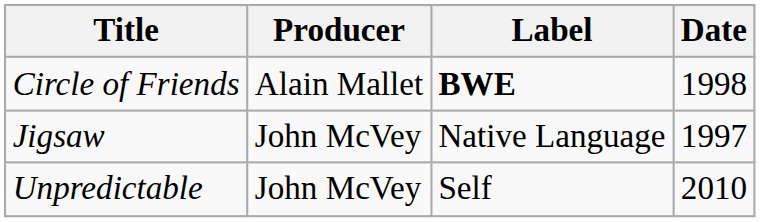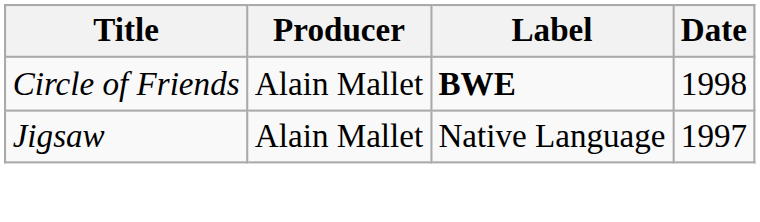 <table class="wikitable">
 <tr>
 <th>Title</th>
 <th>Producer</th>
 <th>Label</th>
 <th>Date</th>
 </tr>
 <tr>
 <td><em>Circle of Friends</em></td>
 <td>Alain Mallet</td>
 <td><strong>BWE</strong></td>
 <td>1998</td>
 </tr>
 <tr>
 <td><em>Jigsaw</em></td>
-<td>John McVey</td>
+<td>Alain Mallet</td>
 <td>Native Language</td>
 <td>1997</td>
 </tr>
-<tr>
-<td><em>Unpredictable</em></td>
-<td>John McVey</td>
-<td>Self</td>
-<td>2010</td>
-</tr>
 </table>
